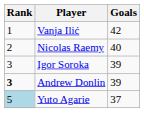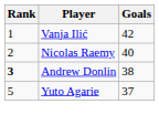 <table class="wikitable">
 <tr>
 <th>Rank</th>
 <th>Player</th>
 <th>Goals</th>
 </tr>
 <tr>
 <td>1</td>
 <td><a href='#'>Vanja Ilić</a></td>
 <td>42</td>
 </tr>
 <tr>
 <td>2</td>
 <td><a href='#'>Nicolas Raemy</a></td>
 <td>40</td>
 </tr>
 <tr>
-<td>3</td>
-<td><a href='#'>Igor Soroka</a></td>
-<td>39</td>
+<td><strong>3</strong></td>
+<td><a href='#'>Andrew Donlin</a></td>
+<td>38</td>
 </tr>
 <tr>
-<td><strong>3</strong></td>
-<td><a href='#'>Andrew Donlin</a></td>
-<td>39</td>
-</tr>
-<tr>
-<td style="background: lightblue;">5</td>
+<td>5</td>
 <td><a href='#'>Yuto Agarie</a></td>
 <td>37</td>
 </tr>
 </table>
